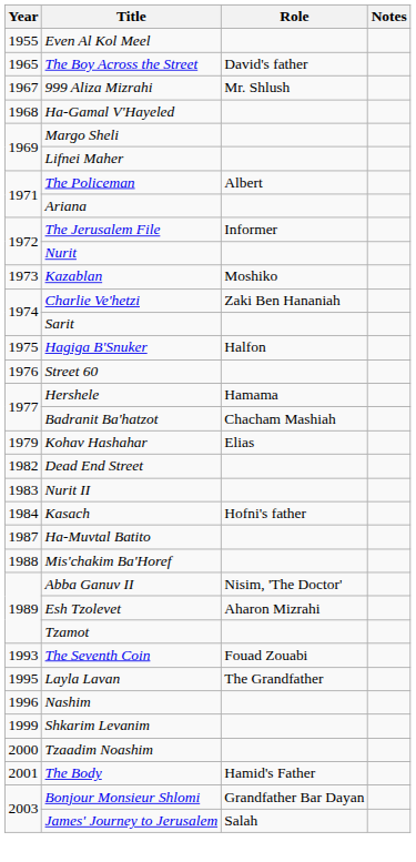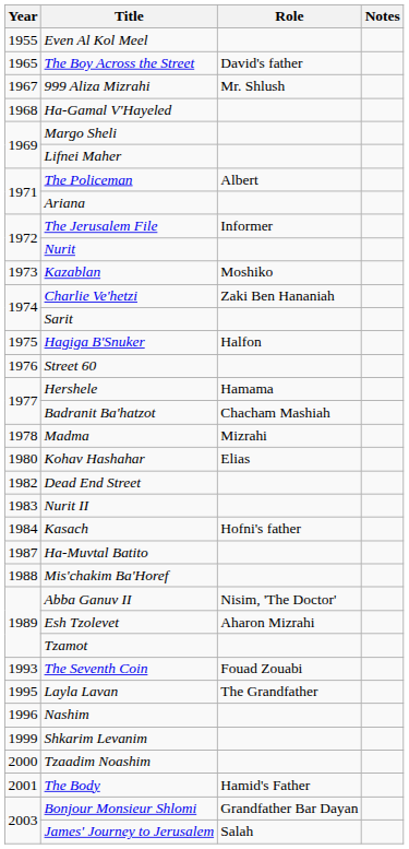 <table class="wikitable sortable">
 <tr>
 <th>Year</th>
 <th>Title</th>
 <th>Role</th>
 <th class="unsortable">Notes</th>
 </tr>
 <tr>
 <td>1955</td>
 <td><em>Even Al Kol Meel</em></td>
 <td></td>
 <td></td>
 </tr>
 <tr>
 <td>1965</td>
 <td><em><a href='#'>The Boy Across the Street</a></em></td>
 <td>David's father</td>
 <td></td>
 </tr>
 <tr>
 <td>1967</td>
 <td><em>999 Aliza Mizrahi</em></td>
 <td>Mr. Shlush</td>
 <td></td>
 </tr>
 <tr>
 <td>1968</td>
 <td><em>Ha-Gamal V'Hayeled</em></td>
 <td></td>
 <td></td>
 </tr>
 <tr>
 <td rowspan=2>1969</td>
 <td><em>Margo Sheli</em></td>
 <td></td>
 <td></td>
 </tr>
 <tr>
 <td><em>Lifnei Maher</em></td>
 <td></td>
 <td></td>
 </tr>
 <tr>
 <td rowspan=2>1971</td>
 <td><em><a href='#'>The Policeman</a></em></td>
 <td>Albert</td>
 <td></td>
 </tr>
 <tr>
 <td><em>Ariana</em></td>
 <td></td>
 <td></td>
 </tr>
 <tr>
 <td rowspan=2>1972</td>
 <td><em><a href='#'>The Jerusalem File</a></em></td>
 <td>Informer</td>
 <td></td>
 </tr>
 <tr>
 <td><em><a href='#'>Nurit</a></em></td>
 <td></td>
 <td></td>
 </tr>
 <tr>
 <td>1973</td>
 <td><em><a href='#'>Kazablan</a></em></td>
 <td>Moshiko</td>
 <td></td>
 </tr>
 <tr>
 <td rowspan=2>1974</td>
 <td><em><a href='#'>Charlie Ve'hetzi</a></em></td>
 <td>Zaki Ben Hananiah</td>
 <td></td>
 </tr>
 <tr>
 <td><em>Sarit</em></td>
 <td></td>
 <td></td>
 </tr>
 <tr>
 <td>1975</td>
 <td><em><a href='#'>Hagiga B'Snuker</a></em></td>
 <td>Halfon</td>
 <td></td>
 </tr>
 <tr>
 <td>1976</td>
 <td><em>Street 60</em></td>
 <td></td>
 <td></td>
 </tr>
 <tr>
 <td rowspan=2>1977</td>
 <td><em>Hershele</em></td>
 <td>Hamama</td>
 <td></td>
 </tr>
 <tr>
 <td><em>Badranit Ba'hatzot</em></td>
 <td>Chacham Mashiah</td>
 <td></td>
 </tr>
 <tr>
-<td>1979</td>
+<td>1978</td>
+<td><em>Madma</em></td>
+<td>Mizrahi</td>
+<td></td>
+</tr>
+<tr>
+<td>1980</td>
 <td><em>Kohav Hashahar</em></td>
 <td>Elias</td>
 <td></td>
 </tr>
 <tr>
 <td>1982</td>
 <td><em>Dead End Street</em></td>
 <td></td>
 <td></td>
 </tr>
 <tr>
 <td>1983</td>
 <td><em>Nurit II</em></td>
 <td></td>
 <td></td>
 </tr>
 <tr>
 <td>1984</td>
 <td><em>Kasach</em></td>
 <td>Hofni's father</td>
 <td></td>
 </tr>
 <tr>
 <td>1987</td>
 <td><em>Ha-Muvtal Batito</em></td>
 <td></td>
 <td></td>
 </tr>
 <tr>
 <td>1988</td>
 <td><em>Mis'chakim Ba'Horef</em></td>
 <td></td>
 <td></td>
 </tr>
 <tr>
 <td rowspan=3>1989</td>
 <td><em>Abba Ganuv II</em></td>
 <td>Nisim, 'The Doctor'</td>
 <td></td>
 </tr>
 <tr>
 <td><em>Esh Tzolevet</em></td>
 <td>Aharon Mizrahi</td>
 <td></td>
 </tr>
 <tr>
 <td><em>Tzamot</em></td>
 <td></td>
 <td></td>
 </tr>
 <tr>
 <td>1993</td>
 <td><em><a href='#'>The Seventh Coin</a></em></td>
 <td>Fouad Zouabi</td>
 <td></td>
 </tr>
 <tr>
 <td>1995</td>
 <td><em>Layla Lavan</em></td>
 <td>The Grandfather</td>
 <td></td>
 </tr>
 <tr>
 <td>1996</td>
 <td><em>Nashim</em></td>
 <td></td>
 <td></td>
 </tr>
 <tr>
 <td>1999</td>
 <td><em>Shkarim Levanim</em></td>
 <td></td>
 <td></td>
 </tr>
 <tr>
 <td>2000</td>
 <td><em>Tzaadim Noashim</em></td>
 <td></td>
 <td></td>
 </tr>
 <tr>
 <td>2001</td>
 <td><em><a href='#'>The Body</a></em></td>
 <td>Hamid's Father</td>
 <td></td>
 </tr>
 <tr>
 <td rowspan=2>2003</td>
 <td><em><a href='#'>Bonjour Monsieur Shlomi</a></em></td>
 <td>Grandfather Bar Dayan</td>
 <td></td>
 </tr>
 <tr>
 <td><em><a href='#'>James' Journey to Jerusalem</a></em></td>
 <td>Salah</td>
 <td></td>
 </tr>
 </table>
